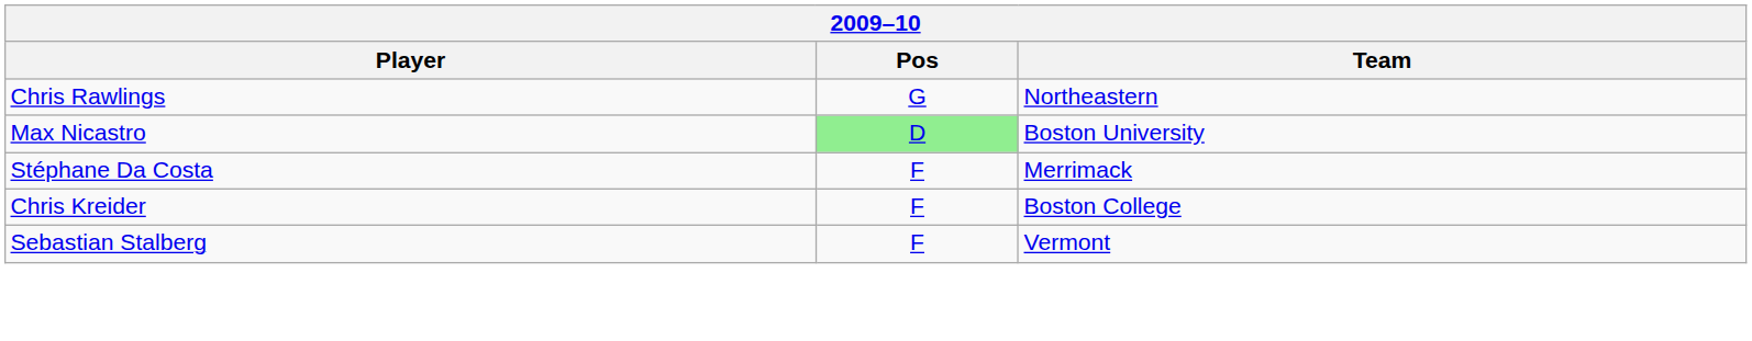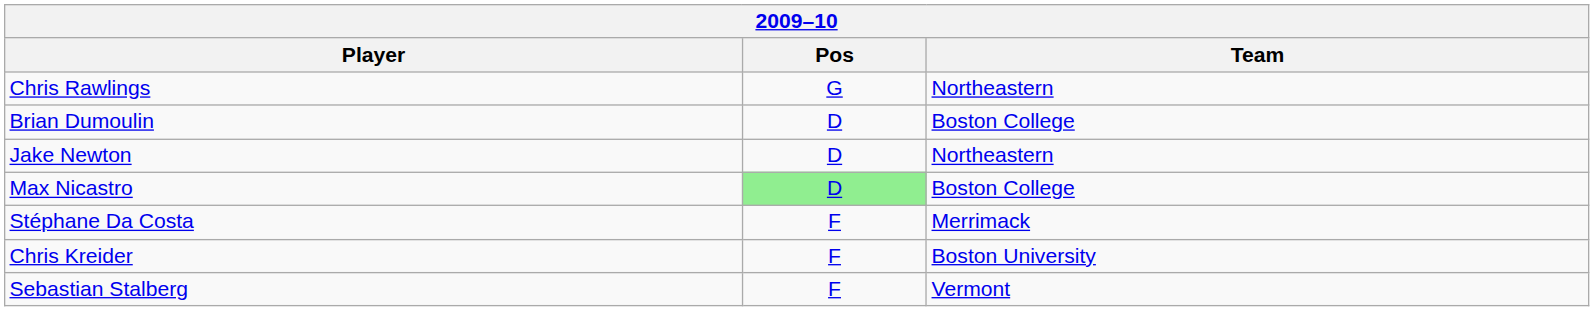 <table class="wikitable" width=95%>
 <tr>
 <th colspan=3><a href='#'>2009–10</a></th>
 </tr>
 <tr>
 <th>Player</th>
 <th>Pos</th>
 <th>Team</th>
 </tr>
 <tr>
 <td><a href='#'>Chris Rawlings</a></td>
 <td align=center><a href='#'>G</a></td>
 <td><a href='#'>Northeastern</a></td>
 </tr>
 <tr>
+<td><a href='#'>Brian Dumoulin</a></td>
+<td align=center><a href='#'>D</a></td>
+<td><a href='#'>Boston College</a></td>
+</tr>
+<tr>
+<td><a href='#'>Jake Newton</a></td>
+<td align=center><a href='#'>D</a></td>
+<td><a href='#'>Northeastern</a></td>
+</tr>
+<tr>
 <td><a href='#'>Max Nicastro</a></td>
 <td align=center style="background: lightgreen;"><a href='#'>D</a></td>
-<td><a href='#'>Boston University</a></td>
+<td><a href='#'>Boston College</a></td>
 </tr>
 <tr>
 <td><a href='#'>Stéphane Da Costa</a></td>
 <td align=center><a href='#'>F</a></td>
 <td><a href='#'>Merrimack</a></td>
 </tr>
 <tr>
 <td><a href='#'>Chris Kreider</a></td>
 <td align=center><a href='#'>F</a></td>
-<td><a href='#'>Boston College</a></td>
+<td><a href='#'>Boston University</a></td>
 </tr>
 <tr>
 <td><a href='#'>Sebastian Stalberg</a></td>
 <td align=center><a href='#'>F</a></td>
 <td><a href='#'>Vermont</a></td>
 </tr>
 </table>
